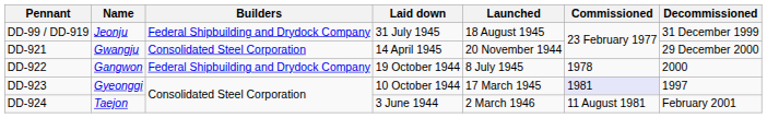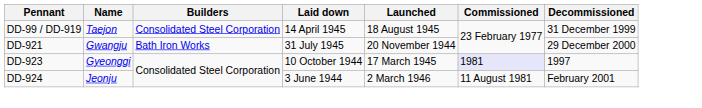 <table class="wikitable">
 <tr>
 <th>Pennant</th>
 <th>Name</th>
 <th>Builders</th>
 <th>Laid down</th>
 <th>Launched</th>
 <th>Commissioned</th>
 <th>Decommissioned</th>
 </tr>
 <tr>
 <td>DD-99 / DD-919</td>
-<td><em><a href='#'>Jeonju</a></em></td>
-<td><a href='#'>Federal Shipbuilding and Drydock Company</a></td>
-<td>31 July 1945</td>
+<td><em><a href='#'>Taejon</a></em></td>
+<td><a href='#'>Consolidated Steel Corporation</a></td>
+<td>14 April 1945</td>
 <td>18 August 1945</td>
 <td rowspan="2">23 February 1977</td>
 <td>31 December 1999</td>
 </tr>
 <tr>
 <td>DD-921</td>
 <td><em><a href='#'>Gwangju</a></em></td>
-<td><a href='#'>Consolidated Steel Corporation</a></td>
-<td>14 April 1945</td>
+<td><a href='#'>Bath Iron Works</a></td>
+<td>31 July 1945</td>
 <td>20 November 1944</td>
 <td>29 December 2000</td>
-</tr>
-<tr>
-<td>DD-922</td>
-<td><em><a href='#'>Gangwon</a></em></td>
-<td><a href='#'>Federal Shipbuilding and Drydock Company</a></td>
-<td>19 October 1944</td>
-<td>8 July 1945</td>
-<td>1978</td>
-<td>2000</td>
 </tr>
 <tr>
 <td>DD-923</td>
 <td><em><a href='#'>Gyeonggi</a></em></td>
 <td rowspan="2">Consolidated Steel Corporation</td>
 <td>10 October 1944</td>
 <td>17 March 1945</td>
 <td style="background: lavender;">1981</td>
 <td>1997</td>
 </tr>
 <tr>
 <td>DD-924</td>
-<td><em><a href='#'>Taejon</a></em></td>
+<td><em><a href='#'>Jeonju</a></em></td>
 <td>3 June 1944</td>
 <td>2 March 1946</td>
 <td>11 August 1981</td>
 <td>February 2001</td>
 </tr>
 </table>
